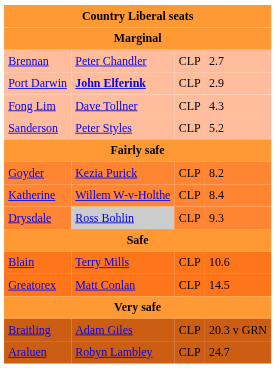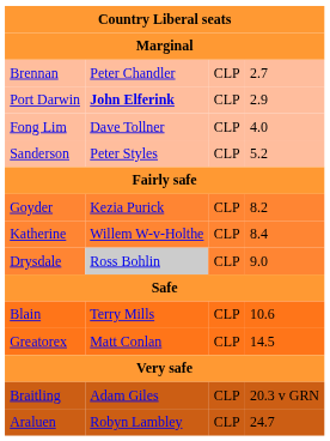 <table class="toccolours" align="left" cellpadding="5" cellspacing="0" style="margin-right: .5em; margin-top: .4em; font-size: 90%; float:right">
 <tr>
 <td colspan="4"  style="text-align:center; background:#ff9933;"><span><strong>Country Liberal seats</strong></span></td>
 </tr>
 <tr>
 <td colspan="4"  style="text-align:center; background:#ff9933;"><span><strong>Marginal</strong></span></td>
 </tr>
 <tr>
 <td style="text-align:left; background:#FFBD9D;"><a href='#'>Brennan</a></td>
 <td style="text-align:left; background:#FFBD9D;"><a href='#'>Peter Chandler</a></td>
 <td style="text-align:left; background:#FFBD9D;">CLP</td>
 <td style="text-align:left; background:#FFBD9D;">2.7</td>
 </tr>
 <tr>
 <td style="text-align:left; background:#FFBD9D;"><a href='#'>Port Darwin</a></td>
 <td style="text-align:left; background:#FFBD9D;"><strong><a href='#'>John Elferink</a></strong></td>
 <td style="text-align:left; background:#FFBD9D;">CLP</td>
 <td style="text-align:left; background:#FFBD9D;">2.9</td>
 </tr>
 <tr>
 <td style="text-align:left; background:#FFBD9D;"><a href='#'>Fong Lim</a></td>
 <td style="text-align:left; background:#FFBD9D;"><a href='#'>Dave Tollner</a></td>
 <td style="text-align:left; background:#FFBD9D;">CLP</td>
-<td style="text-align:left; background:#FFBD9D;">4.3</td>
+<td style="text-align:left; background:#FFBD9D;">4.0</td>
 </tr>
 <tr>
 <td style="text-align:left; background:#FFBD9D;"><a href='#'>Sanderson</a></td>
 <td style="text-align:left; background:#FFBD9D;"><a href='#'>Peter Styles</a></td>
 <td style="text-align:left; background:#FFBD9D;">CLP</td>
 <td style="text-align:left; background:#FFBD9D;">5.2</td>
 </tr>
 <tr>
 <td colspan="4"  style="text-align:center; background:#ff9933;"><span><strong>Fairly safe</strong></span></td>
 </tr>
 <tr>
 <td style="text-align:left; background:#FF8533;"><a href='#'>Goyder</a></td>
 <td style="text-align:left; background:#FF8533;"><a href='#'>Kezia Purick</a></td>
 <td style="text-align:left; background:#FF8533;">CLP</td>
 <td style="text-align:left; background:#FF8533;">8.2</td>
 </tr>
 <tr>
 <td style="text-align:left; background:#FF8533;"><a href='#'>Katherine</a></td>
 <td style="text-align:left; background:#FF8533;"><a href='#'>Willem W-v-Holthe</a></td>
 <td style="text-align:left; background:#FF8533;">CLP</td>
 <td style="text-align:left; background:#FF8533;">8.4</td>
 </tr>
 <tr>
 <td style="text-align:left; background:#FF8533;"><a href='#'>Drysdale</a></td>
 <td style="text-align:left; background:#ccc;"><a href='#'>Ross Bohlin</a></td>
 <td style="text-align:left; background:#FF8533;">CLP</td>
-<td style="text-align:left; background:#FF8533;">9.3</td>
+<td style="text-align:left; background:#FF8533;">9.0</td>
 </tr>
 <tr>
 <td colspan="4"  style="text-align:center; background:#ff9933;"><span><strong>Safe</strong></span></td>
 </tr>
 <tr>
 <td style="text-align:left; background:#FF7519;"><a href='#'>Blain</a></td>
 <td style="text-align:left; background:#FF7519;"><a href='#'>Terry Mills</a></td>
 <td style="text-align:left; background:#FF7519;">CLP</td>
 <td style="text-align:left; background:#FF7519;">10.6</td>
 </tr>
 <tr>
 <td style="text-align:left; background:#FF7519;"><a href='#'>Greatorex</a></td>
 <td style="text-align:left; background:#FF7519;"><a href='#'>Matt Conlan</a></td>
 <td style="text-align:left; background:#FF7519;">CLP</td>
 <td style="text-align:left; background:#FF7519;">14.5</td>
 </tr>
 <tr>
 <td colspan="4"  style="text-align:center; background:#ff9933;"><span><strong>Very safe</strong></span></td>
 </tr>
 <tr>
 <td style="text-align:left; background:#CC5E14;"><a href='#'>Braitling</a></td>
 <td style="text-align:left; background:#CC5E14;"><a href='#'>Adam Giles</a></td>
 <td style="text-align:left; background:#CC5E14;">CLP</td>
 <td style="text-align:left; background:#CC5E14;">20.3 v GRN</td>
 </tr>
 <tr>
 <td style="text-align:left; background:#CC5E14;"><a href='#'>Araluen</a></td>
 <td style="text-align:left; background:#CC5E14;"><a href='#'>Robyn Lambley</a></td>
 <td style="text-align:left; background:#CC5E14;">CLP</td>
 <td style="text-align:left; background:#CC5E14;">24.7</td>
 </tr>
 </table>
